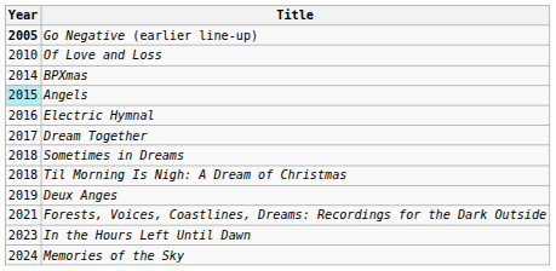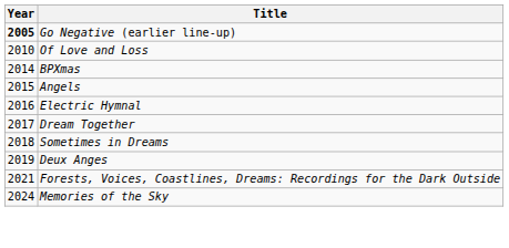 <table class="wikitable">
 <tr>
 <th>Year</th>
 <th>Title</th>
 </tr>
 <tr>
 <td><strong>2005</strong></td>
 <td><em>Go Negative</em> (earlier line-up)</td>
 </tr>
 <tr>
 <td>2010</td>
 <td><em>Of Love and Loss</em></td>
 </tr>
 <tr>
 <td>2014</td>
 <td><em>BPXmas</em></td>
 </tr>
 <tr>
-<td style="background: paleturquoise;">2015</td>
+<td>2015</td>
 <td><em>Angels</em></td>
 </tr>
 <tr>
 <td>2016</td>
 <td><em>Electric Hymnal</em></td>
 </tr>
 <tr>
 <td>2017</td>
 <td><em>Dream Together</em></td>
 </tr>
 <tr>
 <td>2018</td>
 <td><em>Sometimes in Dreams</em></td>
 </tr>
 <tr>
-<td>2018</td>
-<td><em>Til Morning Is Nigh: A Dream of Christmas</em></td>
-</tr>
-<tr>
 <td>2019</td>
 <td><em>Deux Anges</em></td>
 </tr>
 <tr>
 <td>2021</td>
 <td><em>Forests, Voices, Coastlines, Dreams: Recordings for the Dark Outside</em></td>
 </tr>
 <tr>
-<td>2023</td>
-<td><em>In the Hours Left Until Dawn</em></td>
-</tr>
-<tr>
 <td>2024</td>
 <td><em>Memories of the Sky</em></td>
 </tr>
 </table>
